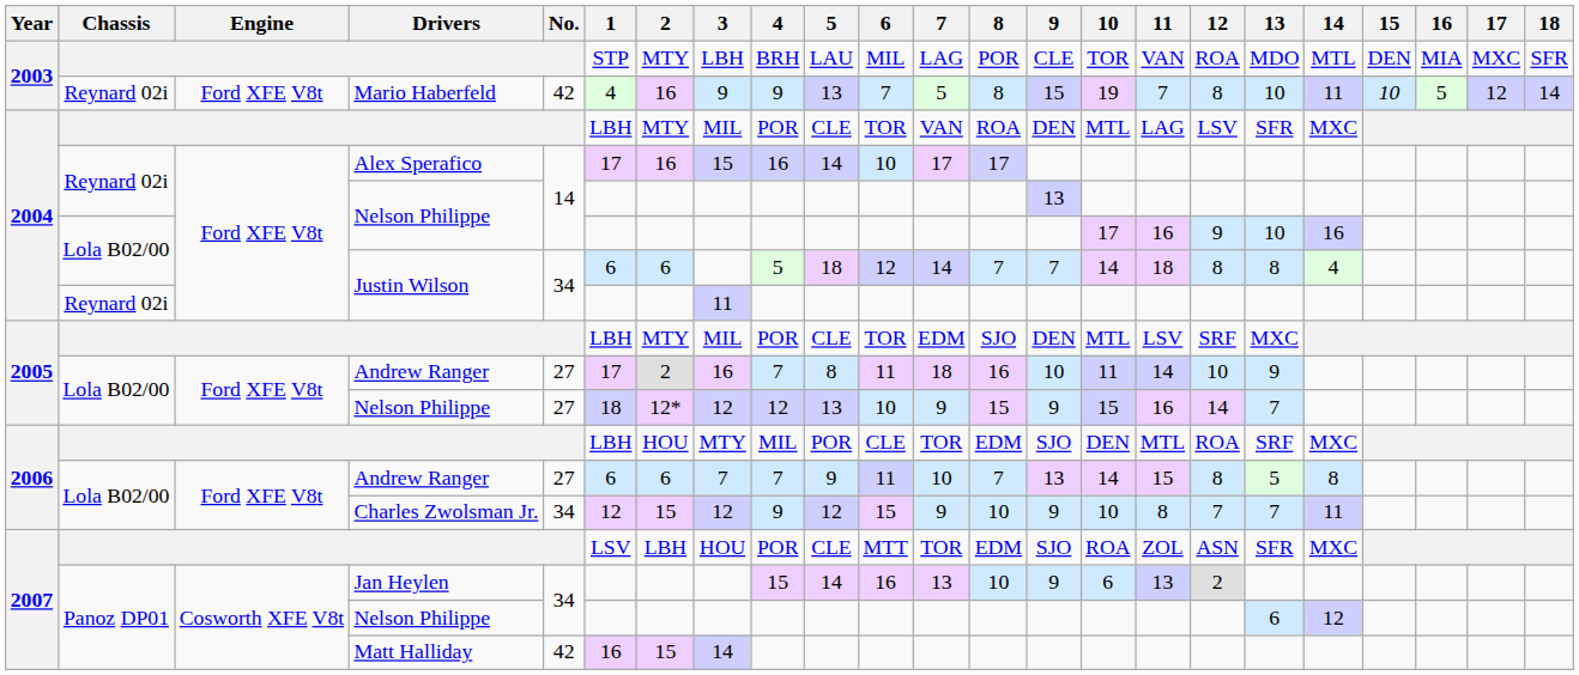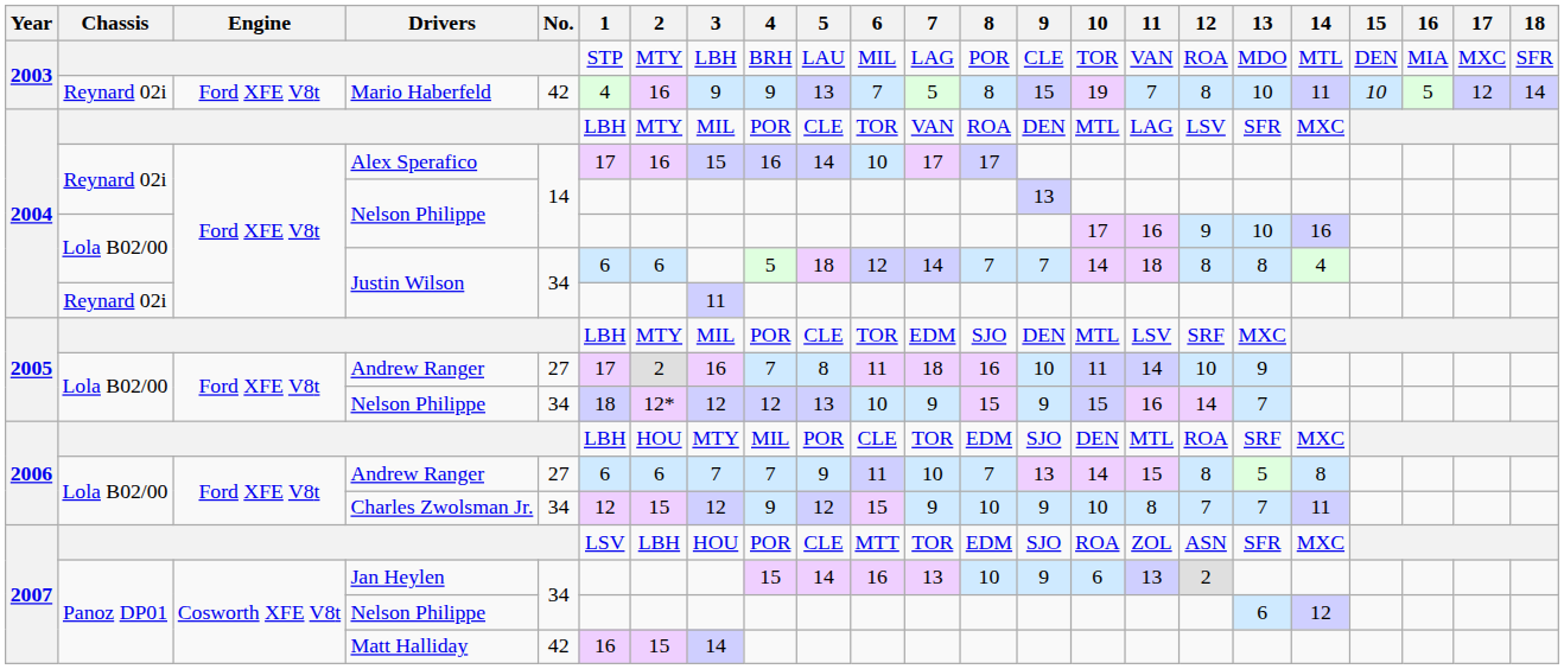 <table class="wikitable" style="text-align:center; font-size:90%">
 <tr>
 <th>Year</th>
 <th>Chassis</th>
 <th>Engine</th>
 <th>Drivers</th>
 <th>No.</th>
 <th>1</th>
 <th>2</th>
 <th>3</th>
 <th>4</th>
 <th>5</th>
 <th>6</th>
 <th>7</th>
 <th>8</th>
 <th>9</th>
 <th>10</th>
 <th>11</th>
 <th>12</th>
 <th>13</th>
 <th>14</th>
 <th>15</th>
 <th>16</th>
 <th>17</th>
 <th>18</th>
 </tr>
 <tr>
 <th rowspan=2><a href='#'>2003</a></th>
 <th colspan=4></th>
 <td><a href='#'>STP</a></td>
 <td><a href='#'>MTY</a></td>
 <td><a href='#'>LBH</a></td>
 <td><a href='#'>BRH</a></td>
 <td><a href='#'>LAU</a></td>
 <td><a href='#'>MIL</a></td>
 <td><a href='#'>LAG</a></td>
 <td><a href='#'>POR</a></td>
 <td><a href='#'>CLE</a></td>
 <td><a href='#'>TOR</a></td>
 <td><a href='#'>VAN</a></td>
 <td><a href='#'>ROA</a></td>
 <td><a href='#'>MDO</a></td>
 <td><a href='#'>MTL</a></td>
 <td><a href='#'>DEN</a></td>
 <td><a href='#'>MIA</a></td>
 <td><a href='#'>MXC</a></td>
 <td><a href='#'>SFR</a></td>
 </tr>
 <tr>
 <td><a href='#'>Reynard</a> 02i</td>
 <td><a href='#'>Ford</a> <a href='#'>XFE</a> <a href='#'>V8</a><a href='#'>t</a></td>
 <td align="left"> <a href='#'>Mario Haberfeld</a></td>
 <td>42</td>
 <td style="background:#dfffdf;" align=center>4</td>
 <td style="background:#efcfff;" align=center>16</td>
 <td style="background:#CFEAFF;" align=center>9</td>
 <td style="background:#CFEAFF;" align=center>9</td>
 <td style="background:#CFCFFF;" align=center>13</td>
 <td style="background:#CFEAFF;" align=center>7</td>
 <td style="background:#dfffdf;" align=center>5</td>
 <td style="background:#CFEAFF;" align=center>8</td>
 <td style="background:#cfcfff;" align=center>15</td>
 <td style="background:#efcfff;" align=center>19</td>
 <td style="background:#CFEAFF;" align=center>7</td>
 <td style="background:#CFEAFF;" align=center>8</td>
 <td style="background:#CFEAFF;" align=center>10</td>
 <td style="background:#CFCFFF;" align=center>11</td>
 <td style="background:#CFEAFF;" align=center><em>10</em></td>
 <td style="background:#dfffdf;" align=center>5</td>
 <td style="background:#CFCFFF;" align=center>12</td>
 <td style="background:#cfcfff;" align=center>14</td>
 </tr>
 <tr>
 <th rowspan=6><a href='#'>2004</a></th>
 <th colspan=4></th>
 <td><a href='#'>LBH</a></td>
 <td><a href='#'>MTY</a></td>
 <td><a href='#'>MIL</a></td>
 <td><a href='#'>POR</a></td>
 <td><a href='#'>CLE</a></td>
 <td><a href='#'>TOR</a></td>
 <td><a href='#'>VAN</a></td>
 <td><a href='#'>ROA</a></td>
 <td><a href='#'>DEN</a></td>
 <td><a href='#'>MTL</a></td>
 <td><a href='#'>LAG</a></td>
 <td><a href='#'>LSV</a></td>
 <td><a href='#'>SFR</a></td>
 <td><a href='#'>MXC</a></td>
 <th colspan=4></th>
 </tr>
 <tr>
 <td rowspan=2><a href='#'>Reynard</a> 02i</td>
 <td rowspan=5><a href='#'>Ford</a> <a href='#'>XFE</a> <a href='#'>V8</a><a href='#'>t</a></td>
 <td align="left"> <a href='#'>Alex Sperafico</a></td>
 <td rowspan=3>14</td>
 <td style="background:#efcfff;" align=center>17</td>
 <td style="background:#efcfff;" align=center>16</td>
 <td style="background:#CFCFFF;" align=center>15</td>
 <td style="background:#CFCFFF;" align=center>16</td>
 <td style="background:#cfcfff;" align=center>14</td>
 <td style="background:#CFEAFF;" align=center>10</td>
 <td style="background:#efcfff;" align=center>17</td>
 <td style="background:#CFCFFF;" align=center>17</td>
 <td></td>
 <td></td>
 <td></td>
 <td></td>
 <td></td>
 <td></td>
 <td></td>
 <td></td>
 <td></td>
 <td></td>
 </tr>
 <tr>
 <td rowspan=2 align="left"> <a href='#'>Nelson Philippe</a></td>
 <td></td>
 <td></td>
 <td></td>
 <td></td>
 <td></td>
 <td></td>
 <td></td>
 <td></td>
 <td style="background:#CFCFFF;" align=center>13</td>
 <td></td>
 <td></td>
 <td></td>
 <td></td>
 <td></td>
 <td></td>
 <td></td>
 <td></td>
 <td></td>
 </tr>
 <tr>
 <td rowspan=2><a href='#'>Lola</a> B02/00</td>
 <td></td>
 <td></td>
 <td></td>
 <td></td>
 <td></td>
 <td></td>
 <td></td>
 <td></td>
 <td></td>
 <td style="background:#efcfff;" align=center>17</td>
 <td style="background:#efcfff;" align=center>16</td>
 <td style="background:#CFEAFF;" align=center>9</td>
 <td style="background:#CFEAFF;" align=center>10</td>
 <td style="background:#CFCFFF;" align=center>16</td>
 <td></td>
 <td></td>
 <td></td>
 <td></td>
 </tr>
 <tr>
 <td rowspan=2 align="left"> <a href='#'>Justin Wilson</a></td>
 <td rowspan=2>34</td>
 <td style="background:#CFEAFF;" align=center>6</td>
 <td style="background:#CFEAFF;" align=center>6</td>
 <td></td>
 <td style="background:#dfffdf;" align=center>5</td>
 <td style="background:#efcfff;" align=center>18</td>
 <td style="background:#CFCFFF;" align=center>12</td>
 <td style="background:#CFCFFF;" align=center>14</td>
 <td style="background:#CFEAFF;" align=center>7</td>
 <td style="background:#CFEAFF;" align=center>7</td>
 <td style="background:#efcfff;" align=center>14</td>
 <td style="background:#efcfff;" align=center>18</td>
 <td style="background:#CFEAFF;" align=center>8</td>
 <td style="background:#CFEAFF;" align=center>8</td>
 <td style="background:#dfffdf;" align=center>4</td>
 <td></td>
 <td></td>
 <td></td>
 <td></td>
 </tr>
 <tr>
 <td><a href='#'>Reynard</a> 02i</td>
 <td></td>
 <td></td>
 <td style="background:#CFCFFF;" align=center>11</td>
 <td></td>
 <td></td>
 <td></td>
 <td></td>
 <td></td>
 <td></td>
 <td></td>
 <td></td>
 <td></td>
 <td></td>
 <td></td>
 <td></td>
 <td></td>
 <td></td>
 <td></td>
 </tr>
 <tr>
 <th rowspan=3><a href='#'>2005</a></th>
 <th colspan=4></th>
 <td><a href='#'>LBH</a></td>
 <td><a href='#'>MTY</a></td>
 <td><a href='#'>MIL</a></td>
 <td><a href='#'>POR</a></td>
 <td><a href='#'>CLE</a></td>
 <td><a href='#'>TOR</a></td>
 <td><a href='#'>EDM</a></td>
 <td><a href='#'>SJO</a></td>
 <td><a href='#'>DEN</a></td>
 <td><a href='#'>MTL</a></td>
 <td><a href='#'>LSV</a></td>
 <td><a href='#'>SRF</a></td>
 <td><a href='#'>MXC</a></td>
 <th colspan=5></th>
 </tr>
 <tr>
 <td rowspan=2><a href='#'>Lola</a> B02/00</td>
 <td rowspan=2><a href='#'>Ford</a> <a href='#'>XFE</a> <a href='#'>V8</a><a href='#'>t</a></td>
 <td align="left"> <a href='#'>Andrew Ranger</a></td>
 <td>27</td>
 <td style="background:#efcfff;" align=center>17</td>
 <td style="background:#dfdfdf;" align=center>2</td>
 <td style="background:#efcfff;" align=center>16</td>
 <td style="background:#CFEAFF;" align=center>7</td>
 <td style="background:#CFEAFF;" align=center>8</td>
 <td style="background:#efcfff;" align=center>11</td>
 <td style="background:#efcfff;" align=center>18</td>
 <td style="background:#efcfff;" align=center>16</td>
 <td style="background:#CFEAFF;" align=center>10</td>
 <td style="background:#CFCFFF;" align=center>11</td>
 <td style="background:#CFCFFF;" align=center>14</td>
 <td style="background:#CFEAFF;" align=center>10</td>
 <td style="background:#CFEAFF;" align=center>9</td>
 <td></td>
 <td></td>
 <td></td>
 <td></td>
 <td></td>
 </tr>
 <tr>
 <td align="left"> <a href='#'>Nelson Philippe</a></td>
-<td>27</td>
+<td>34</td>
 <td style="background:#CFCFFF;" align=center>18</td>
 <td style="background:#efcfff;" align=center>12*</td>
 <td style="background:#CFCFFF;" align=center>12</td>
 <td style="background:#CFCFFF;" align=center>12</td>
 <td style="background:#CFCFFF;" align=center>13</td>
 <td style="background:#CFEAFF;" align=center>10</td>
 <td style="background:#CFEAFF;" align=center>9</td>
 <td style="background:#efcfff;" align=center>15</td>
 <td style="background:#CFEAFF;" align=center>9</td>
 <td style="background:#CFCFFF;" align=center>15</td>
 <td style="background:#efcfff;" align=center>16</td>
 <td style="background:#efcfff;" align=center>14</td>
 <td style="background:#CFEAFF;" align=center>7</td>
 <td></td>
 <td></td>
 <td></td>
 <td></td>
 <td></td>
 </tr>
 <tr>
 <th rowspan=3><a href='#'>2006</a></th>
 <th colspan=4></th>
 <td><a href='#'>LBH</a></td>
 <td><a href='#'>HOU</a></td>
 <td><a href='#'>MTY</a></td>
 <td><a href='#'>MIL</a></td>
 <td><a href='#'>POR</a></td>
 <td><a href='#'>CLE</a></td>
 <td><a href='#'>TOR</a></td>
 <td><a href='#'>EDM</a></td>
 <td><a href='#'>SJO</a></td>
 <td><a href='#'>DEN</a></td>
 <td><a href='#'>MTL</a></td>
 <td><a href='#'>ROA</a></td>
 <td><a href='#'>SRF</a></td>
 <td><a href='#'>MXC</a></td>
 <th colspan=4></th>
 </tr>
 <tr>
 <td rowspan=2><a href='#'>Lola</a> B02/00</td>
 <td rowspan=2><a href='#'>Ford</a> <a href='#'>XFE</a> <a href='#'>V8</a><a href='#'>t</a></td>
 <td align="left"> <a href='#'>Andrew Ranger</a></td>
 <td>27</td>
 <td style="background:#CFEAFF;" align=center>6</td>
 <td style="background:#CFEAFF;" align=center>6</td>
 <td style="background:#CFEAFF;" align=center>7</td>
 <td style="background:#CFEAFF;" align=center>7</td>
 <td style="background:#CFEAFF;" align=center>9</td>
 <td style="background:#CFCFFF;" align=center>11</td>
 <td style="background:#CFEAFF;" align=center>10</td>
 <td style="background:#CFEAFF;" align=center>7</td>
 <td style="background:#efcfff;" align=center>13</td>
 <td style="background:#efcfff;" align=center>14</td>
 <td style="background:#efcfff;" align=center>15</td>
 <td style="background:#CFEAFF;" align=center>8</td>
 <td style="background:#dfffdf;" align=center>5</td>
 <td style="background:#CFEAFF;" align=center>8</td>
 <td></td>
 <td></td>
 <td></td>
 <td></td>
 </tr>
 <tr>
 <td align="left"> <a href='#'>Charles Zwolsman Jr.</a></td>
 <td>34</td>
 <td style="background:#efcfff;" align=center>12</td>
 <td style="background:#efcfff;" align=center>15</td>
 <td style="background:#CFCFFF;" align=center>12</td>
 <td style="background:#CFEAFF;" align=center>9</td>
 <td style="background:#CFCFFF;" align=center>12</td>
 <td style="background:#efcfff;" align=center>15</td>
 <td style="background:#CFEAFF;" align=center>9</td>
 <td style="background:#CFEAFF;" align=center>10</td>
 <td style="background:#CFEAFF;" align=center>9</td>
 <td style="background:#CFEAFF;" align=center>10</td>
 <td style="background:#CFEAFF;" align=center>8</td>
 <td style="background:#CFEAFF;" align=center>7</td>
 <td style="background:#CFEAFF;" align=center>7</td>
 <td style="background:#CFCFFF;" align=center>11</td>
 <td></td>
 <td></td>
 <td></td>
 <td></td>
 </tr>
 <tr>
 <th rowspan=4><a href='#'>2007</a></th>
 <th colspan=4></th>
 <td><a href='#'>LSV</a></td>
 <td><a href='#'>LBH</a></td>
 <td><a href='#'>HOU</a></td>
 <td><a href='#'>POR</a></td>
 <td><a href='#'>CLE</a></td>
 <td><a href='#'>MTT</a></td>
 <td><a href='#'>TOR</a></td>
 <td><a href='#'>EDM</a></td>
 <td><a href='#'>SJO</a></td>
 <td><a href='#'>ROA</a></td>
 <td><a href='#'>ZOL</a></td>
 <td><a href='#'>ASN</a></td>
 <td><a href='#'>SFR</a></td>
 <td><a href='#'>MXC</a></td>
 <th colspan=4></th>
 </tr>
 <tr>
 <td rowspan=3><a href='#'>Panoz</a> <a href='#'>DP01</a></td>
 <td rowspan=3><a href='#'>Cosworth</a> <a href='#'>XFE</a> <a href='#'>V8</a><a href='#'>t</a></td>
 <td align="left"> <a href='#'>Jan Heylen</a></td>
 <td rowspan=2>34</td>
 <td></td>
 <td></td>
 <td></td>
 <td style="background:#efcfff; text-align:center;">15</td>
 <td style="background:#efcfff; text-align:center;">14</td>
 <td style="background:#efcfff; text-align:center;">16</td>
 <td style="background:#efcfff; text-align:center;">13</td>
 <td style="background:#cfeaff; text-align:center;">10</td>
 <td style="background:#cfeaff; text-align:center;">9</td>
 <td style="background:#cfeaff; text-align:center;">6</td>
 <td style="background:#cfcfff; text-align:center;">13</td>
 <td style="background:#dfdfdf; text-align:center;">2</td>
 <td></td>
 <td></td>
 <td></td>
 <td></td>
 <td></td>
 <td></td>
 </tr>
 <tr>
 <td align="left"> <a href='#'>Nelson Philippe</a></td>
 <td></td>
 <td></td>
 <td></td>
 <td></td>
 <td></td>
 <td></td>
 <td></td>
 <td></td>
 <td></td>
 <td></td>
 <td></td>
 <td></td>
 <td style="background:#cfeaff; text-align:center;">6</td>
 <td style="background:#cfcfff; text-align:center;">12</td>
 <td></td>
 <td></td>
 <td></td>
 <td></td>
 </tr>
 <tr>
 <td align="left"> <a href='#'>Matt Halliday</a></td>
 <td>42</td>
 <td style="background:#efcfff; text-align:center;">16</td>
 <td style="background:#efcfff; text-align:center;">15</td>
 <td style="background:#cfcfff; text-align:center;">14</td>
 <td></td>
 <td></td>
 <td></td>
 <td></td>
 <td></td>
 <td></td>
 <td></td>
 <td></td>
 <td></td>
 <td></td>
 <td></td>
 <td></td>
 <td></td>
 <td></td>
 <td></td>
 </tr>
 </table>
